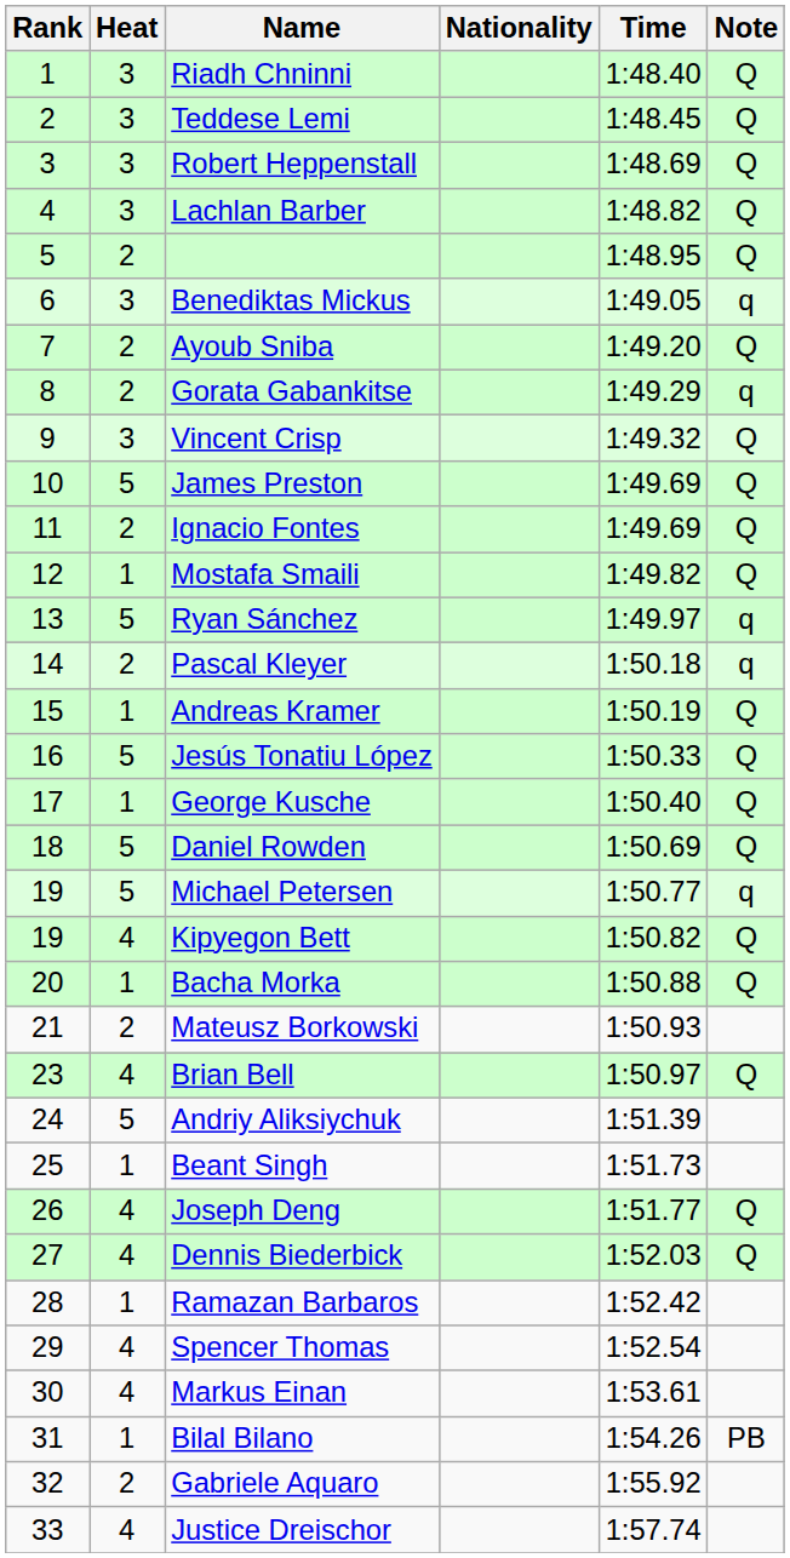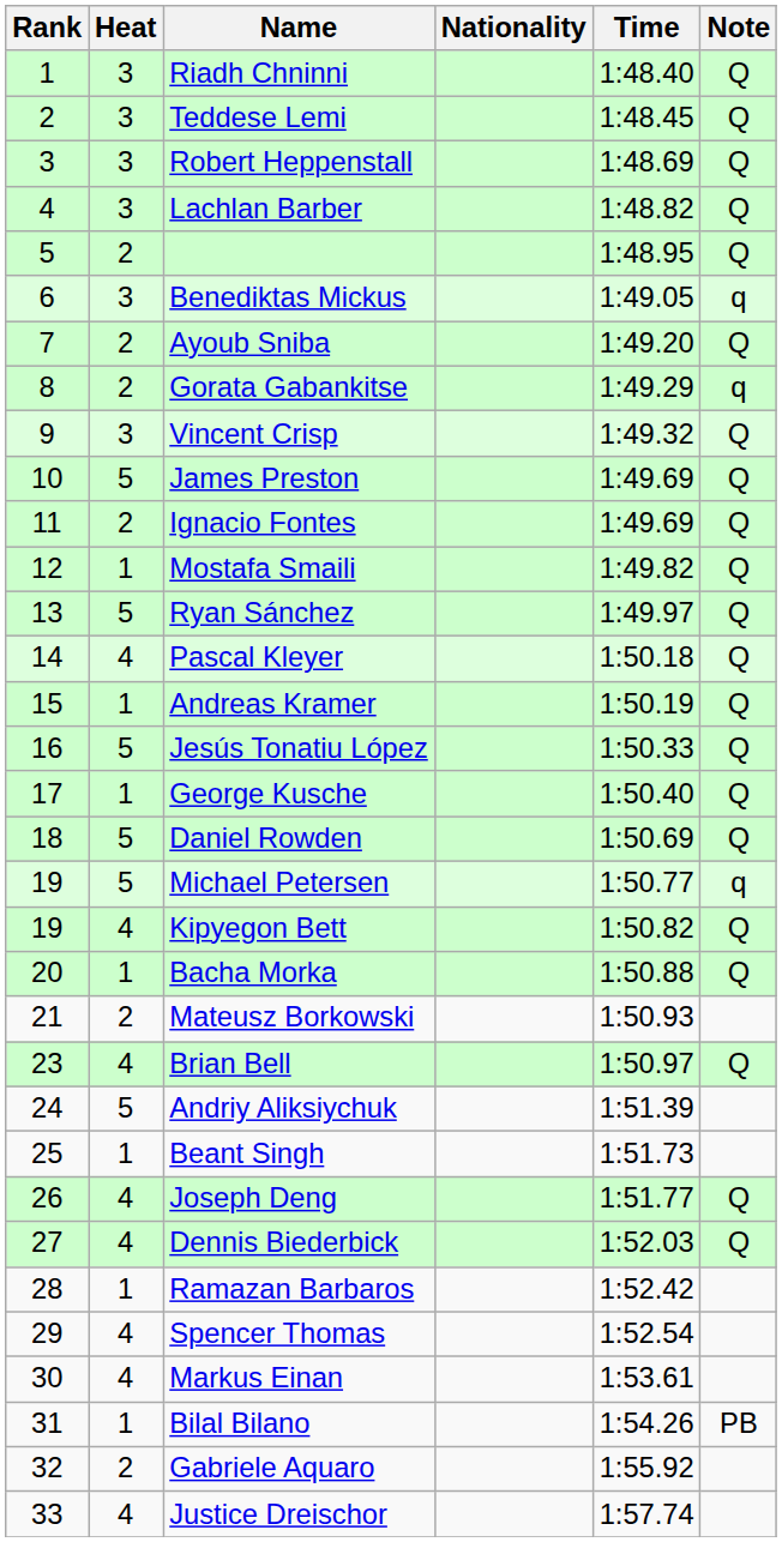 <table class="wikitable sortable" style="text-align:center">
 <tr>
 <th>Rank</th>
 <th>Heat</th>
 <th>Name</th>
 <th>Nationality</th>
 <th>Time</th>
 <th>Note</th>
 </tr>
 <tr bgcolor=ccffcc>
 <td>1</td>
 <td>3</td>
 <td align=left><a href='#'>Riadh Chninni</a></td>
 <td align=left></td>
 <td>1:48.40</td>
 <td>Q</td>
 </tr>
 <tr bgcolor=ccffcc>
 <td>2</td>
 <td>3</td>
 <td align=left><a href='#'>Teddese Lemi</a></td>
 <td align=left></td>
 <td>1:48.45</td>
 <td>Q</td>
 </tr>
 <tr bgcolor=ccffcc>
 <td>3</td>
 <td>3</td>
 <td align=left><a href='#'>Robert Heppenstall</a></td>
 <td align=left></td>
 <td>1:48.69</td>
 <td>Q</td>
 </tr>
 <tr bgcolor=ccffcc>
 <td>4</td>
 <td>3</td>
 <td align=left><a href='#'>Lachlan Barber</a></td>
 <td align=left></td>
 <td>1:48.82</td>
 <td>Q</td>
 </tr>
 <tr bgcolor=ccffcc>
 <td>5</td>
 <td>2</td>
 <td align=left></td>
 <td align=left></td>
 <td>1:48.95</td>
 <td>Q</td>
 </tr>
 <tr bgcolor=ddffdd>
 <td>6</td>
 <td>3</td>
 <td align=left><a href='#'>Benediktas Mickus</a></td>
 <td align=left></td>
 <td>1:49.05</td>
 <td>q</td>
 </tr>
 <tr bgcolor=ccffcc>
 <td>7</td>
 <td>2</td>
 <td align=left><a href='#'>Ayoub Sniba</a></td>
 <td align=left></td>
 <td>1:49.20</td>
 <td>Q</td>
 </tr>
 <tr bgcolor=ccffcc>
 <td>8</td>
 <td>2</td>
 <td align=left><a href='#'>Gorata Gabankitse</a></td>
 <td align=left></td>
 <td>1:49.29</td>
 <td>q</td>
 </tr>
 <tr bgcolor=ddffdd>
 <td>9</td>
 <td>3</td>
 <td align=left><a href='#'>Vincent Crisp</a></td>
 <td align=left></td>
 <td>1:49.32</td>
 <td>Q</td>
 </tr>
 <tr bgcolor=ccffcc>
 <td>10</td>
 <td>5</td>
 <td align=left><a href='#'>James Preston</a></td>
 <td align=left></td>
 <td>1:49.69</td>
 <td>Q</td>
 </tr>
 <tr bgcolor=ccffcc>
 <td>11</td>
 <td>2</td>
 <td align=left><a href='#'>Ignacio Fontes</a></td>
 <td align=left></td>
 <td>1:49.69</td>
 <td>Q</td>
 </tr>
 <tr bgcolor=ccffcc>
 <td>12</td>
 <td>1</td>
 <td align=left><a href='#'>Mostafa Smaili</a></td>
 <td align=left></td>
 <td>1:49.82</td>
 <td>Q</td>
 </tr>
 <tr bgcolor=ccffcc>
 <td>13</td>
 <td>5</td>
 <td align=left><a href='#'>Ryan Sánchez</a></td>
 <td align=left></td>
 <td>1:49.97</td>
-<td>q</td>
+<td>Q</td>
 </tr>
 <tr bgcolor=ddffdd>
 <td>14</td>
-<td>2</td>
+<td>4</td>
 <td align=left><a href='#'>Pascal Kleyer</a></td>
 <td align=left></td>
 <td>1:50.18</td>
-<td>q</td>
+<td>Q</td>
 </tr>
 <tr bgcolor=ccffcc>
 <td>15</td>
 <td>1</td>
 <td align=left><a href='#'>Andreas Kramer</a></td>
 <td align=left></td>
 <td>1:50.19</td>
 <td>Q</td>
 </tr>
 <tr bgcolor=ccffcc>
 <td>16</td>
 <td>5</td>
 <td align=left><a href='#'>Jesús Tonatiu López</a></td>
 <td align=left></td>
 <td>1:50.33</td>
 <td>Q</td>
 </tr>
 <tr bgcolor=ccffcc>
 <td>17</td>
 <td>1</td>
 <td align=left><a href='#'>George Kusche</a></td>
 <td align=left></td>
 <td>1:50.40</td>
 <td>Q</td>
 </tr>
 <tr bgcolor=ccffcc>
 <td>18</td>
 <td>5</td>
 <td align=left><a href='#'>Daniel Rowden</a></td>
 <td align=left></td>
 <td>1:50.69</td>
 <td>Q</td>
 </tr>
 <tr bgcolor=ddffdd>
 <td>19</td>
 <td>5</td>
 <td align=left><a href='#'>Michael Petersen</a></td>
 <td align=left></td>
 <td>1:50.77</td>
 <td>q</td>
 </tr>
 <tr bgcolor=ccffcc>
 <td>19</td>
 <td>4</td>
 <td align=left><a href='#'>Kipyegon Bett</a></td>
 <td align=left></td>
 <td>1:50.82</td>
 <td>Q</td>
 </tr>
 <tr bgcolor=ccffcc>
 <td>20</td>
 <td>1</td>
 <td align=left><a href='#'>Bacha Morka</a></td>
 <td align=left></td>
 <td>1:50.88</td>
 <td>Q</td>
 </tr>
 <tr>
 <td>21</td>
 <td>2</td>
 <td align=left><a href='#'>Mateusz Borkowski</a></td>
 <td align=left></td>
 <td>1:50.93</td>
 <td></td>
 </tr>
 <tr bgcolor=ccffcc>
 <td>23</td>
 <td>4</td>
 <td align=left><a href='#'>Brian Bell</a></td>
 <td align=left></td>
 <td>1:50.97</td>
 <td>Q</td>
 </tr>
 <tr>
 <td>24</td>
 <td>5</td>
 <td align=left><a href='#'>Andriy Aliksiychuk</a></td>
 <td align=left></td>
 <td>1:51.39</td>
 <td></td>
 </tr>
 <tr>
 <td>25</td>
 <td>1</td>
 <td align=left><a href='#'>Beant Singh</a></td>
 <td align=left></td>
 <td>1:51.73</td>
 <td></td>
 </tr>
 <tr bgcolor=ccffcc>
 <td>26</td>
 <td>4</td>
 <td align=left><a href='#'>Joseph Deng</a></td>
 <td align=left></td>
 <td>1:51.77</td>
 <td>Q</td>
 </tr>
 <tr bgcolor=ccffcc>
 <td>27</td>
 <td>4</td>
 <td align=left><a href='#'>Dennis Biederbick</a></td>
 <td align=left></td>
 <td>1:52.03</td>
 <td>Q</td>
 </tr>
 <tr>
 <td>28</td>
 <td>1</td>
 <td align=left><a href='#'>Ramazan Barbaros</a></td>
 <td align=left></td>
 <td>1:52.42</td>
 <td></td>
 </tr>
 <tr>
 <td>29</td>
 <td>4</td>
 <td align=left><a href='#'>Spencer Thomas</a></td>
 <td align=left></td>
 <td>1:52.54</td>
 <td></td>
 </tr>
 <tr>
 <td>30</td>
 <td>4</td>
 <td align=left><a href='#'>Markus Einan</a></td>
 <td align=left></td>
 <td>1:53.61</td>
 <td></td>
 </tr>
 <tr>
 <td>31</td>
 <td>1</td>
 <td align=left><a href='#'>Bilal Bilano</a></td>
 <td align=left></td>
 <td>1:54.26</td>
 <td>PB</td>
 </tr>
 <tr>
 <td>32</td>
 <td>2</td>
 <td align=left><a href='#'>Gabriele Aquaro</a></td>
 <td align=left></td>
 <td>1:55.92</td>
 <td></td>
 </tr>
 <tr>
 <td>33</td>
 <td>4</td>
 <td align=left><a href='#'>Justice Dreischor</a></td>
 <td align=left></td>
 <td>1:57.74</td>
 <td></td>
 </tr>
 </table>
